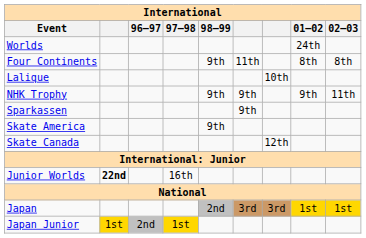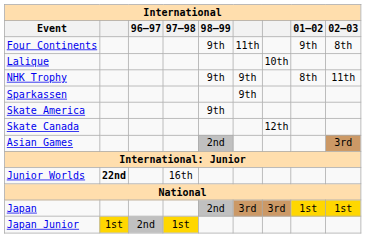 <table class="wikitable" style="text-align:center">
 <tr>
 <th style="background-color: #ffdead; " colspan=9 align=center>International</th>
 </tr>
 <tr>
 <th>Event</th>
 <th></th>
 <th>96–97</th>
 <th>97–98</th>
 <th>98–99</th>
 <th></th>
 <th></th>
 <th>01–02</th>
 <th>02–03</th>
 </tr>
 <tr>
-<td align=left><a href='#'>Worlds</a></td>
-<td></td>
-<td></td>
-<td></td>
-<td></td>
-<td></td>
-<td></td>
-<td>24th</td>
-<td></td>
-</tr>
-<tr>
 <td align=left><a href='#'>Four Continents</a></td>
 <td></td>
 <td></td>
 <td></td>
 <td>9th</td>
 <td>11th</td>
 <td></td>
-<td>8th</td>
+<td>9th</td>
 <td>8th</td>
 </tr>
 <tr>
 <td align=left> <a href='#'>Lalique</a></td>
 <td></td>
 <td></td>
 <td></td>
 <td></td>
 <td></td>
 <td>10th</td>
 <td></td>
 <td></td>
 </tr>
 <tr>
 <td align=left> <a href='#'>NHK Trophy</a></td>
 <td></td>
 <td></td>
 <td></td>
 <td>9th</td>
 <td>9th</td>
 <td></td>
-<td>9th</td>
+<td>8th</td>
 <td>11th</td>
 </tr>
 <tr>
 <td align=left> <a href='#'>Sparkassen</a></td>
 <td></td>
 <td></td>
 <td></td>
 <td></td>
 <td>9th</td>
 <td></td>
 <td></td>
 <td></td>
 </tr>
 <tr>
 <td align=left> <a href='#'>Skate America</a></td>
 <td></td>
 <td></td>
 <td></td>
 <td>9th</td>
 <td></td>
 <td></td>
 <td></td>
 <td></td>
 </tr>
 <tr>
 <td align=left> <a href='#'>Skate Canada</a></td>
 <td></td>
 <td></td>
 <td></td>
 <td></td>
 <td></td>
 <td>12th</td>
 <td></td>
 <td></td>
+</tr>
+<tr>
+<td align=left><a href='#'>Asian Games</a></td>
+<td></td>
+<td></td>
+<td></td>
+<td bgcolor=silver>2nd</td>
+<td></td>
+<td></td>
+<td></td>
+<td bgcolor=cc9966>3rd</td>
 </tr>
 <tr>
 <th style="background-color: #ffdead; " colspan=9 align=center>International: Junior</th>
 </tr>
 <tr>
 <td align=left><a href='#'>Junior Worlds</a></td>
 <td><strong>22nd</strong></td>
 <td></td>
 <td>16th</td>
 <td></td>
 <td></td>
 <td></td>
 <td></td>
 <td></td>
 </tr>
 <tr>
 <th style="background-color: #ffdead; " colspan=9 align=center>National</th>
 </tr>
 <tr>
 <td align=left><a href='#'>Japan</a></td>
 <td></td>
 <td></td>
 <td></td>
 <td bgcolor=silver>2nd</td>
 <td bgcolor=cc9966>3rd</td>
 <td bgcolor=cc9966>3rd</td>
 <td bgcolor=gold>1st</td>
 <td bgcolor=gold>1st</td>
 </tr>
 <tr>
 <td align=left><a href='#'>Japan Junior</a></td>
 <td bgcolor=gold>1st</td>
 <td bgcolor=silver>2nd</td>
 <td bgcolor=gold>1st</td>
 <td></td>
 <td></td>
 <td></td>
 <td></td>
 <td></td>
 </tr>
 </table>
